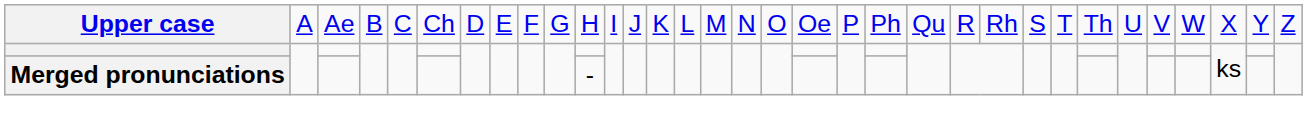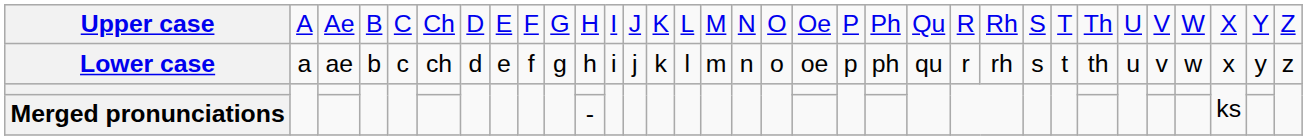 <table class="wikitable" style="text-align:center; table-layout:fixed">
 <tr>
 <th><a href='#'>Upper case</a></th>
 <td><a href='#'>A</a></td>
 <td><a href='#'>Ae</a></td>
 <td><a href='#'>B</a></td>
 <td><a href='#'>C</a></td>
 <td><a href='#'>Ch</a></td>
 <td><a href='#'>D</a></td>
 <td><a href='#'>E</a></td>
 <td><a href='#'>F</a></td>
 <td><a href='#'>G</a></td>
 <td><a href='#'>H</a></td>
 <td><a href='#'>I</a></td>
 <td><a href='#'>J</a></td>
 <td><a href='#'>K</a></td>
 <td><a href='#'>L</a></td>
 <td><a href='#'>M</a></td>
 <td><a href='#'>N</a></td>
 <td><a href='#'>O</a></td>
 <td><a href='#'>Oe</a></td>
 <td><a href='#'>P</a></td>
 <td><a href='#'>Ph</a></td>
 <td><a href='#'>Qu</a></td>
 <td><a href='#'>R</a></td>
 <td><a href='#'>Rh</a></td>
 <td><a href='#'>S</a></td>
 <td><a href='#'>T</a></td>
 <td><a href='#'>Th</a></td>
 <td><a href='#'>U</a></td>
 <td><a href='#'>V</a></td>
 <td><a href='#'>W</a></td>
 <td><a href='#'>X</a></td>
 <td><a href='#'>Y</a></td>
 <td><a href='#'>Z</a></td>
+</tr>
+<tr>
+<th><a href='#'>Lower case</a></th>
+<td>a</td>
+<td>ae</td>
+<td>b</td>
+<td>c</td>
+<td>ch</td>
+<td>d</td>
+<td>e</td>
+<td>f</td>
+<td>g</td>
+<td>h</td>
+<td>i</td>
+<td>j</td>
+<td>k</td>
+<td>l</td>
+<td>m</td>
+<td>n</td>
+<td>o</td>
+<td>oe</td>
+<td>p</td>
+<td>ph</td>
+<td>qu</td>
+<td>r</td>
+<td>rh</td>
+<td>s</td>
+<td>t</td>
+<td>th</td>
+<td>u</td>
+<td>v</td>
+<td>w</td>
+<td>x</td>
+<td>y</td>
+<td>z</td>
 </tr>
 <tr>
 <th></th>
 <td rowspan=2></td>
 <td></td>
 <td rowspan=2></td>
 <td rowspan=2></td>
 <td></td>
 <td rowspan=2></td>
 <td rowspan=2></td>
 <td rowspan=2></td>
 <td rowspan=2></td>
 <td></td>
 <td rowspan=2></td>
 <td rowspan=2></td>
 <td rowspan=2></td>
 <td rowspan=2></td>
 <td rowspan=2></td>
 <td rowspan=2></td>
 <td rowspan=2></td>
 <td></td>
 <td rowspan=2></td>
 <td></td>
 <td rowspan=2></td>
 <td colspan=2 rowspan=2></td>
 <td rowspan=2></td>
 <td rowspan=2></td>
 <td></td>
 <td rowspan=2></td>
 <td></td>
 <td></td>
 <td rowspan=2>ks</td>
 <td></td>
 <td rowspan=2></td>
 </tr>
 <tr>
 <th>Merged pronunciations</th>
 <td></td>
 <td></td>
 <td>-</td>
 <td></td>
 <td></td>
 <td></td>
 <td></td>
 <td></td>
 <td></td>
 </tr>
 </table>
